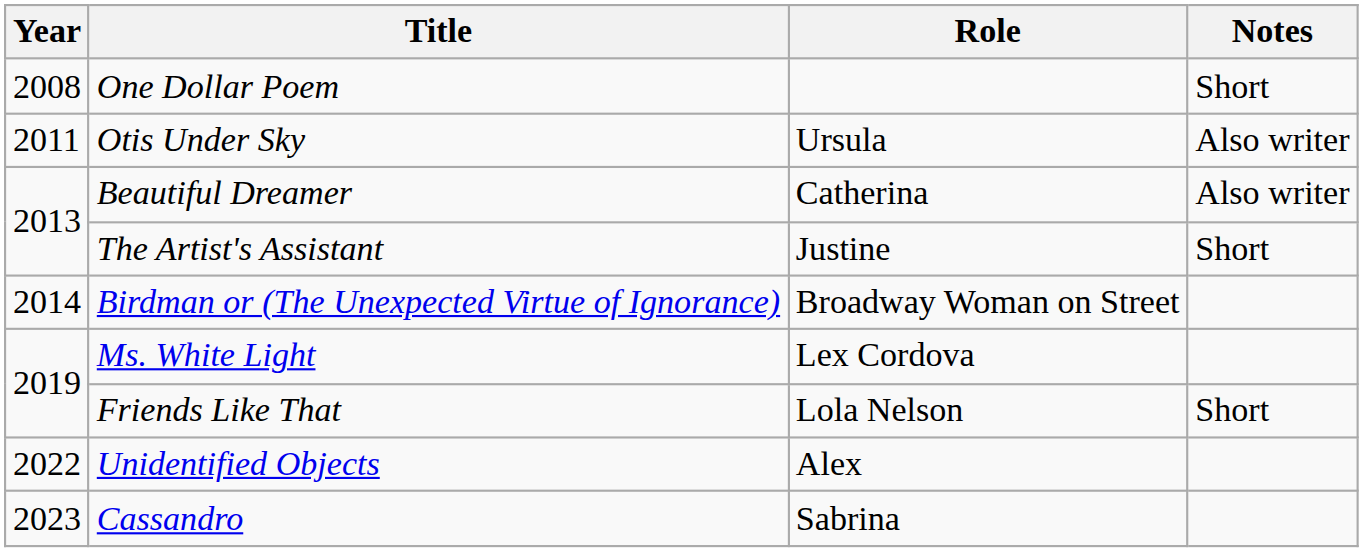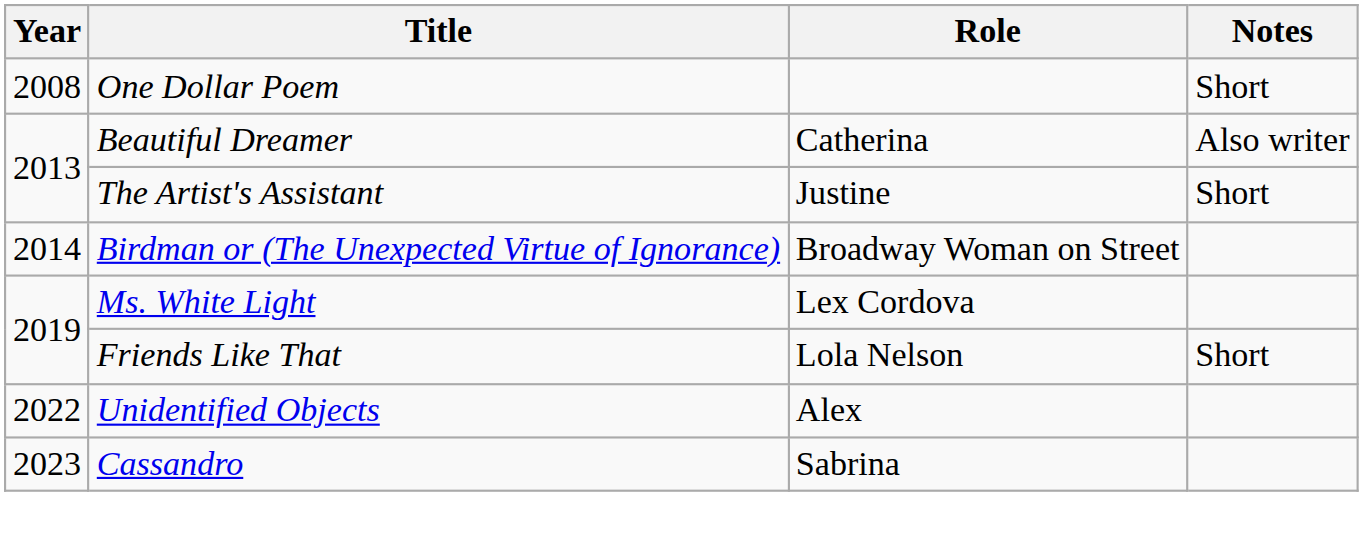 <table class="wikitable sortable">
 <tr>
 <th scope="col">Year</th>
 <th scope="col">Title</th>
 <th scope="col">Role</th>
 <th scope="col" class="unsortable">Notes</th>
 </tr>
 <tr>
 <td>2008</td>
 <td><em>One Dollar Poem</em></td>
 <td></td>
 <td>Short</td>
-</tr>
-<tr>
-<td>2011</td>
-<td><em>Otis Under Sky</em></td>
-<td>Ursula</td>
-<td>Also writer</td>
 </tr>
 <tr>
 <td rowspan="2">2013</td>
 <td><em>Beautiful Dreamer</em></td>
 <td>Catherina</td>
 <td>Also writer</td>
 </tr>
 <tr>
 <td><em>The Artist's Assistant</em></td>
 <td>Justine</td>
 <td>Short</td>
 </tr>
 <tr>
 <td>2014</td>
 <td><em><a href='#'>Birdman or (The Unexpected Virtue of Ignorance)</a></em></td>
 <td>Broadway Woman on Street</td>
 <td></td>
 </tr>
 <tr>
 <td rowspan="2">2019</td>
 <td><em><a href='#'>Ms. White Light</a></em></td>
 <td>Lex Cordova</td>
 <td></td>
 </tr>
 <tr>
 <td><em>Friends Like That</em></td>
 <td>Lola Nelson</td>
 <td>Short</td>
 </tr>
 <tr>
 <td>2022</td>
 <td><em><a href='#'>Unidentified Objects</a></em></td>
 <td>Alex</td>
 <td></td>
 </tr>
 <tr>
 <td>2023</td>
 <td><em><a href='#'>Cassandro</a></em></td>
 <td>Sabrina</td>
 <td></td>
 </tr>
 </table>
